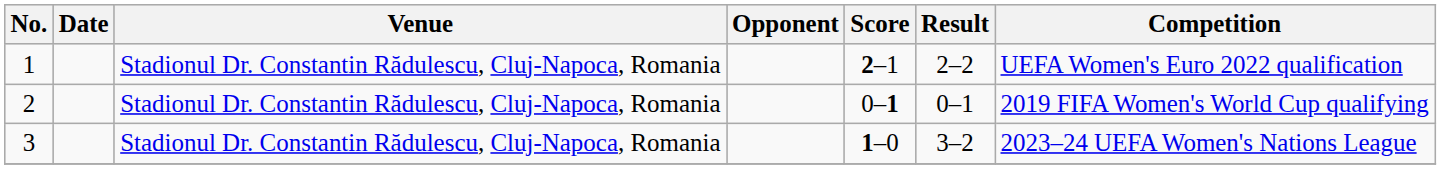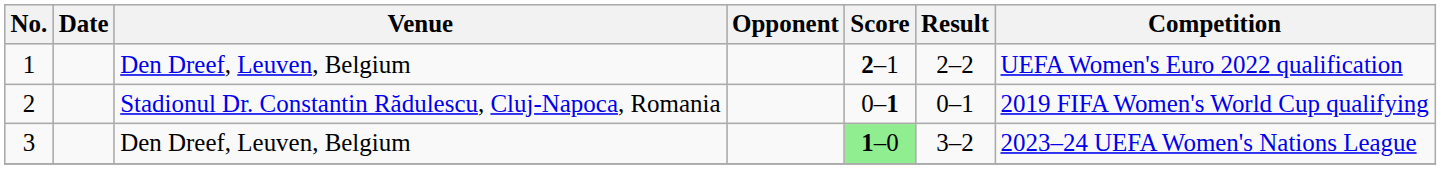 <table class="wikitable sortable">
 <tr>
 <th>No.</th>
 <th>Date</th>
 <th>Venue</th>
 <th>Opponent</th>
 <th>Score</th>
 <th>Result</th>
 <th>Competition</th>
 </tr>
 <tr>
 <td align="center">1</td>
 <td></td>
-<td><a href='#'>Stadionul Dr. Constantin Rădulescu</a>, <a href='#'>Cluj-Napoca</a>, Romania</td>
+<td><a href='#'>Den Dreef</a>, <a href='#'>Leuven</a>, Belgium</td>
 <td></td>
 <td align="center"><strong>2</strong>–1</td>
 <td align="center">2–2</td>
 <td><a href='#'>UEFA Women's Euro 2022 qualification</a></td>
 </tr>
 <tr>
 <td align="center">2</td>
 <td></td>
 <td><a href='#'>Stadionul Dr. Constantin Rădulescu</a>, <a href='#'>Cluj-Napoca</a>, Romania</td>
 <td></td>
 <td align="center">0–<strong>1</strong></td>
 <td align="center">0–1</td>
 <td><a href='#'>2019 FIFA Women's World Cup qualifying</a></td>
 </tr>
 <tr>
 <td align="center">3</td>
 <td></td>
-<td><a href='#'>Stadionul Dr. Constantin Rădulescu</a>, <a href='#'>Cluj-Napoca</a>, Romania</td>
+<td>Den Dreef, Leuven, Belgium</td>
 <td></td>
-<td align="center"><strong>1</strong>–0</td>
+<td align="center" style="background: lightgreen;"><strong>1</strong>–0</td>
 <td align="center">3–2</td>
 <td><a href='#'>2023–24 UEFA Women's Nations League</a></td>
 </tr>
 <tr>
 </tr>
 </table>
